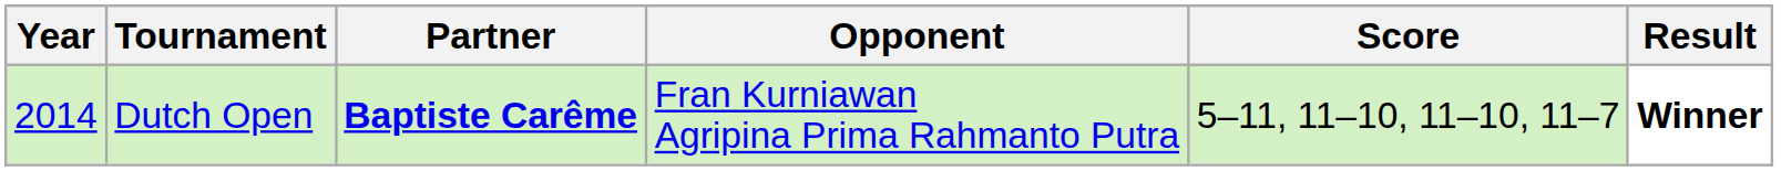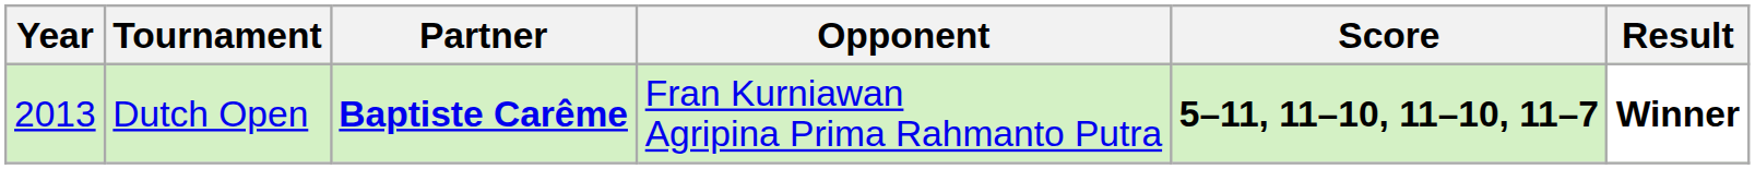 <table class="sortable wikitable" style="font-size: 90%;">
 <tr>
 <th>Year</th>
 <th>Tournament</th>
 <th>Partner</th>
 <th>Opponent</th>
 <th>Score</th>
 <th>Result</th>
 </tr>
 <tr style="background:#D4F1C5">
-<td align="center"><a href='#'>2014</a></td>
+<td align="center"><a href='#'>2013</a></td>
 <td align="left"><a href='#'>Dutch Open</a></td>
 <td align="left"><strong> <a href='#'>Baptiste Carême</a></strong></td>
 <td align="left"> <a href='#'>Fran Kurniawan</a><br> <a href='#'>Agripina Prima Rahmanto Putra</a></td>
-<td align="left">5–11, 11–10, 11–10, 11–7</td>
+<td align="left"><strong>5–11, 11–10, 11–10, 11–7</strong></td>
 <td style="text-align:left; background:white"> <strong>Winner</strong></td>
 </tr>
 </table>
